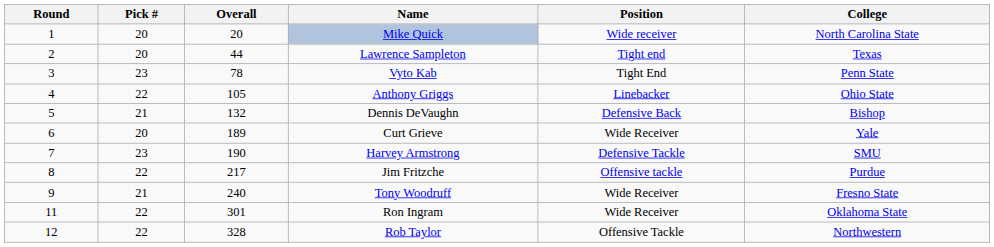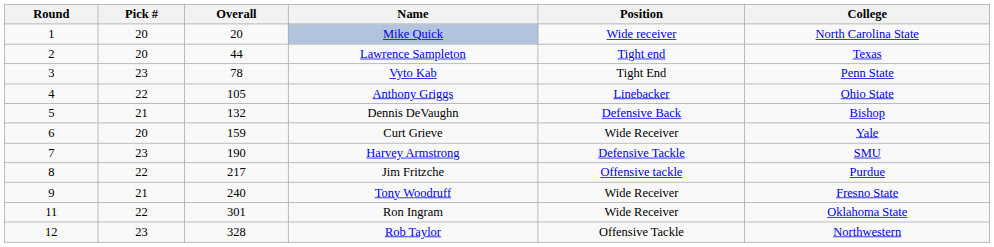 <table class="wikitable sortable sortable" style="width: 100%; text-align:center">
 <tr>
 <th>Round</th>
 <th>Pick #</th>
 <th>Overall</th>
 <th>Name</th>
 <th>Position</th>
 <th>College</th>
 </tr>
 <tr>
 <td>1</td>
 <td>20</td>
 <td>20</td>
 <td bgcolor=lightsteelblue><a href='#'>Mike Quick</a></td>
 <td><a href='#'>Wide receiver</a></td>
 <td><a href='#'>North Carolina State</a></td>
 </tr>
 <tr>
 <td>2</td>
 <td>20</td>
 <td>44</td>
 <td><a href='#'>Lawrence Sampleton</a></td>
 <td><a href='#'>Tight end</a></td>
 <td><a href='#'>Texas</a></td>
 </tr>
 <tr>
 <td>3</td>
 <td>23</td>
 <td>78</td>
 <td><a href='#'>Vyto Kab</a></td>
 <td>Tight End</td>
 <td><a href='#'>Penn State</a></td>
 </tr>
 <tr>
 <td>4</td>
 <td>22</td>
 <td>105</td>
 <td><a href='#'>Anthony Griggs</a></td>
 <td><a href='#'>Linebacker</a></td>
 <td><a href='#'>Ohio State</a></td>
 </tr>
 <tr>
 <td>5</td>
 <td>21</td>
 <td>132</td>
 <td>Dennis DeVaughn</td>
 <td><a href='#'>Defensive Back</a></td>
 <td><a href='#'>Bishop</a></td>
 </tr>
 <tr>
 <td>6</td>
 <td>20</td>
-<td>189</td>
+<td>159</td>
 <td>Curt Grieve</td>
 <td>Wide Receiver</td>
 <td><a href='#'>Yale</a></td>
 </tr>
 <tr>
 <td>7</td>
 <td>23</td>
 <td>190</td>
 <td><a href='#'>Harvey Armstrong</a></td>
 <td><a href='#'>Defensive Tackle</a></td>
 <td><a href='#'>SMU</a></td>
 </tr>
 <tr>
 <td>8</td>
 <td>22</td>
 <td>217</td>
 <td>Jim Fritzche</td>
 <td><a href='#'>Offensive tackle</a></td>
 <td><a href='#'>Purdue</a></td>
 </tr>
 <tr>
 <td>9</td>
 <td>21</td>
 <td>240</td>
 <td><a href='#'>Tony Woodruff</a></td>
 <td>Wide Receiver</td>
 <td><a href='#'>Fresno State</a></td>
 </tr>
 <tr>
 <td>11</td>
 <td>22</td>
 <td>301</td>
 <td>Ron Ingram</td>
 <td>Wide Receiver</td>
 <td><a href='#'>Oklahoma State</a></td>
 </tr>
 <tr>
 <td>12</td>
-<td>22</td>
+<td>23</td>
 <td>328</td>
 <td><a href='#'>Rob Taylor</a></td>
 <td>Offensive Tackle</td>
 <td><a href='#'>Northwestern</a></td>
 </tr>
 </table>
